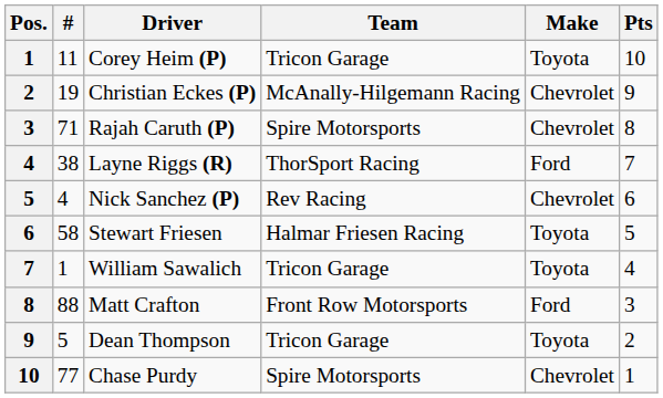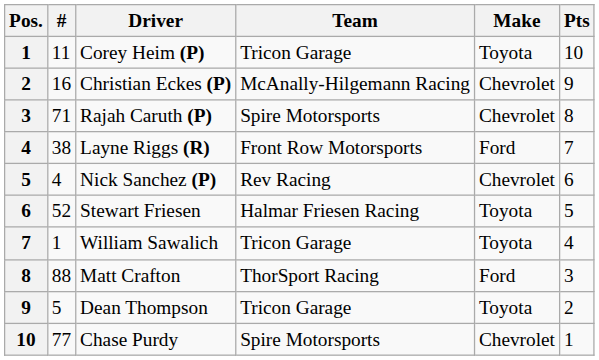 <table class="wikitable" style="font-size:95%">
 <tr>
 <th>Pos.</th>
 <th>#</th>
 <th>Driver</th>
 <th>Team</th>
 <th>Make</th>
 <th>Pts</th>
 </tr>
 <tr>
 <th>1</th>
 <td>11</td>
 <td>Corey Heim <strong>(P)</strong></td>
 <td>Tricon Garage</td>
 <td>Toyota</td>
 <td>10</td>
 </tr>
 <tr>
 <th>2</th>
-<td>19</td>
+<td>16</td>
 <td>Christian Eckes <strong>(P)</strong></td>
 <td>McAnally-Hilgemann Racing</td>
 <td>Chevrolet</td>
 <td>9</td>
 </tr>
 <tr>
 <th>3</th>
 <td>71</td>
 <td>Rajah Caruth <strong>(P)</strong></td>
 <td>Spire Motorsports</td>
 <td>Chevrolet</td>
 <td>8</td>
 </tr>
 <tr>
 <th>4</th>
 <td>38</td>
 <td>Layne Riggs <strong>(R)</strong></td>
-<td>ThorSport Racing</td>
+<td>Front Row Motorsports</td>
 <td>Ford</td>
 <td>7</td>
 </tr>
 <tr>
 <th>5</th>
 <td>4</td>
 <td>Nick Sanchez <strong>(P)</strong></td>
 <td>Rev Racing</td>
 <td>Chevrolet</td>
 <td>6</td>
 </tr>
 <tr>
 <th>6</th>
-<td>58</td>
+<td>52</td>
 <td>Stewart Friesen</td>
 <td>Halmar Friesen Racing</td>
 <td>Toyota</td>
 <td>5</td>
 </tr>
 <tr>
 <th>7</th>
 <td>1</td>
 <td>William Sawalich</td>
 <td>Tricon Garage</td>
 <td>Toyota</td>
 <td>4</td>
 </tr>
 <tr>
 <th>8</th>
 <td>88</td>
 <td>Matt Crafton</td>
-<td>Front Row Motorsports</td>
+<td>ThorSport Racing</td>
 <td>Ford</td>
 <td>3</td>
 </tr>
 <tr>
 <th>9</th>
 <td>5</td>
 <td>Dean Thompson</td>
 <td>Tricon Garage</td>
 <td>Toyota</td>
 <td>2</td>
 </tr>
 <tr>
 <th>10</th>
 <td>77</td>
 <td>Chase Purdy</td>
 <td>Spire Motorsports</td>
 <td>Chevrolet</td>
 <td>1</td>
 </tr>
 </table>
